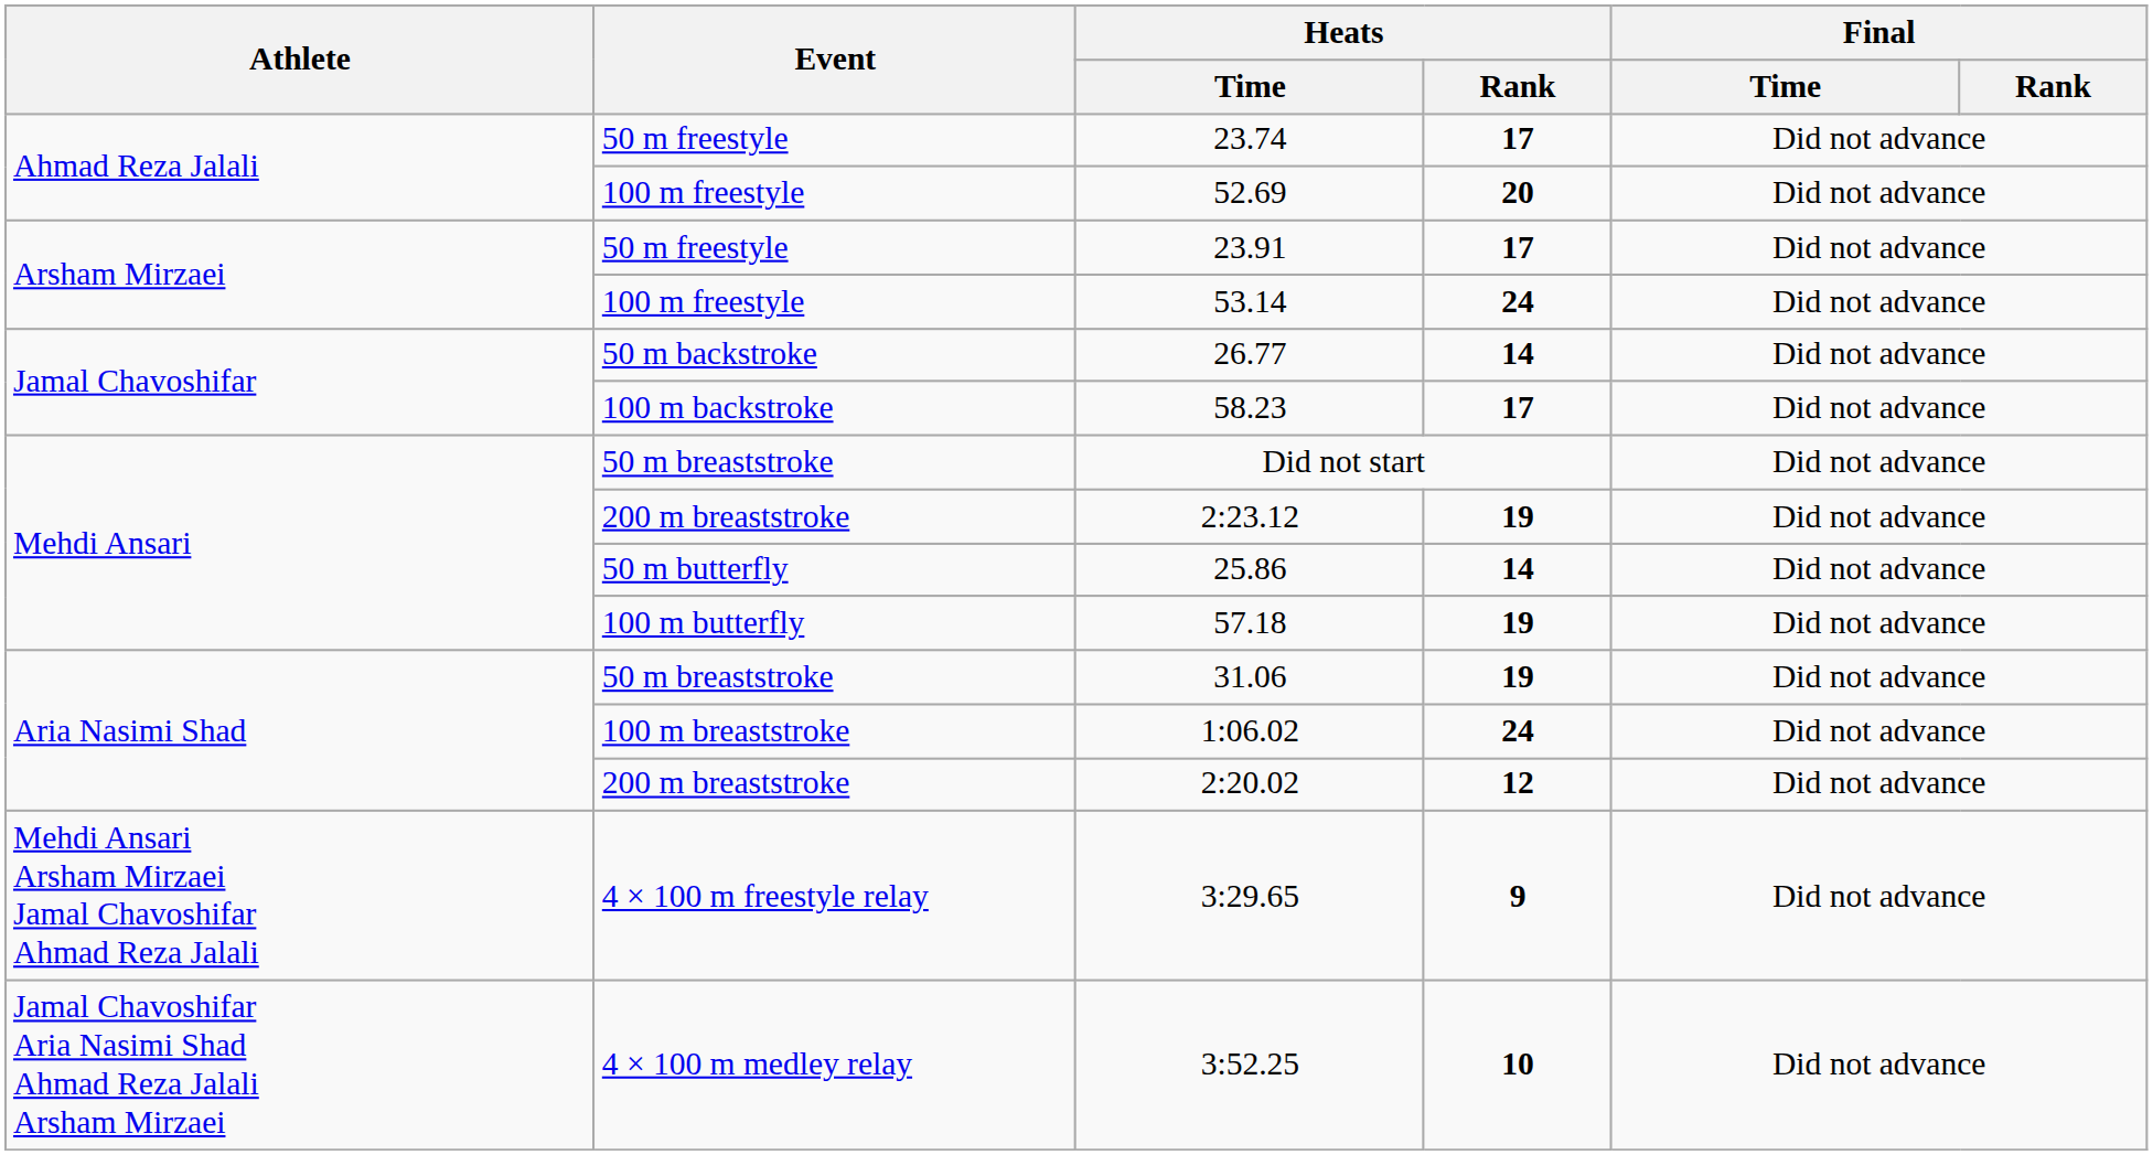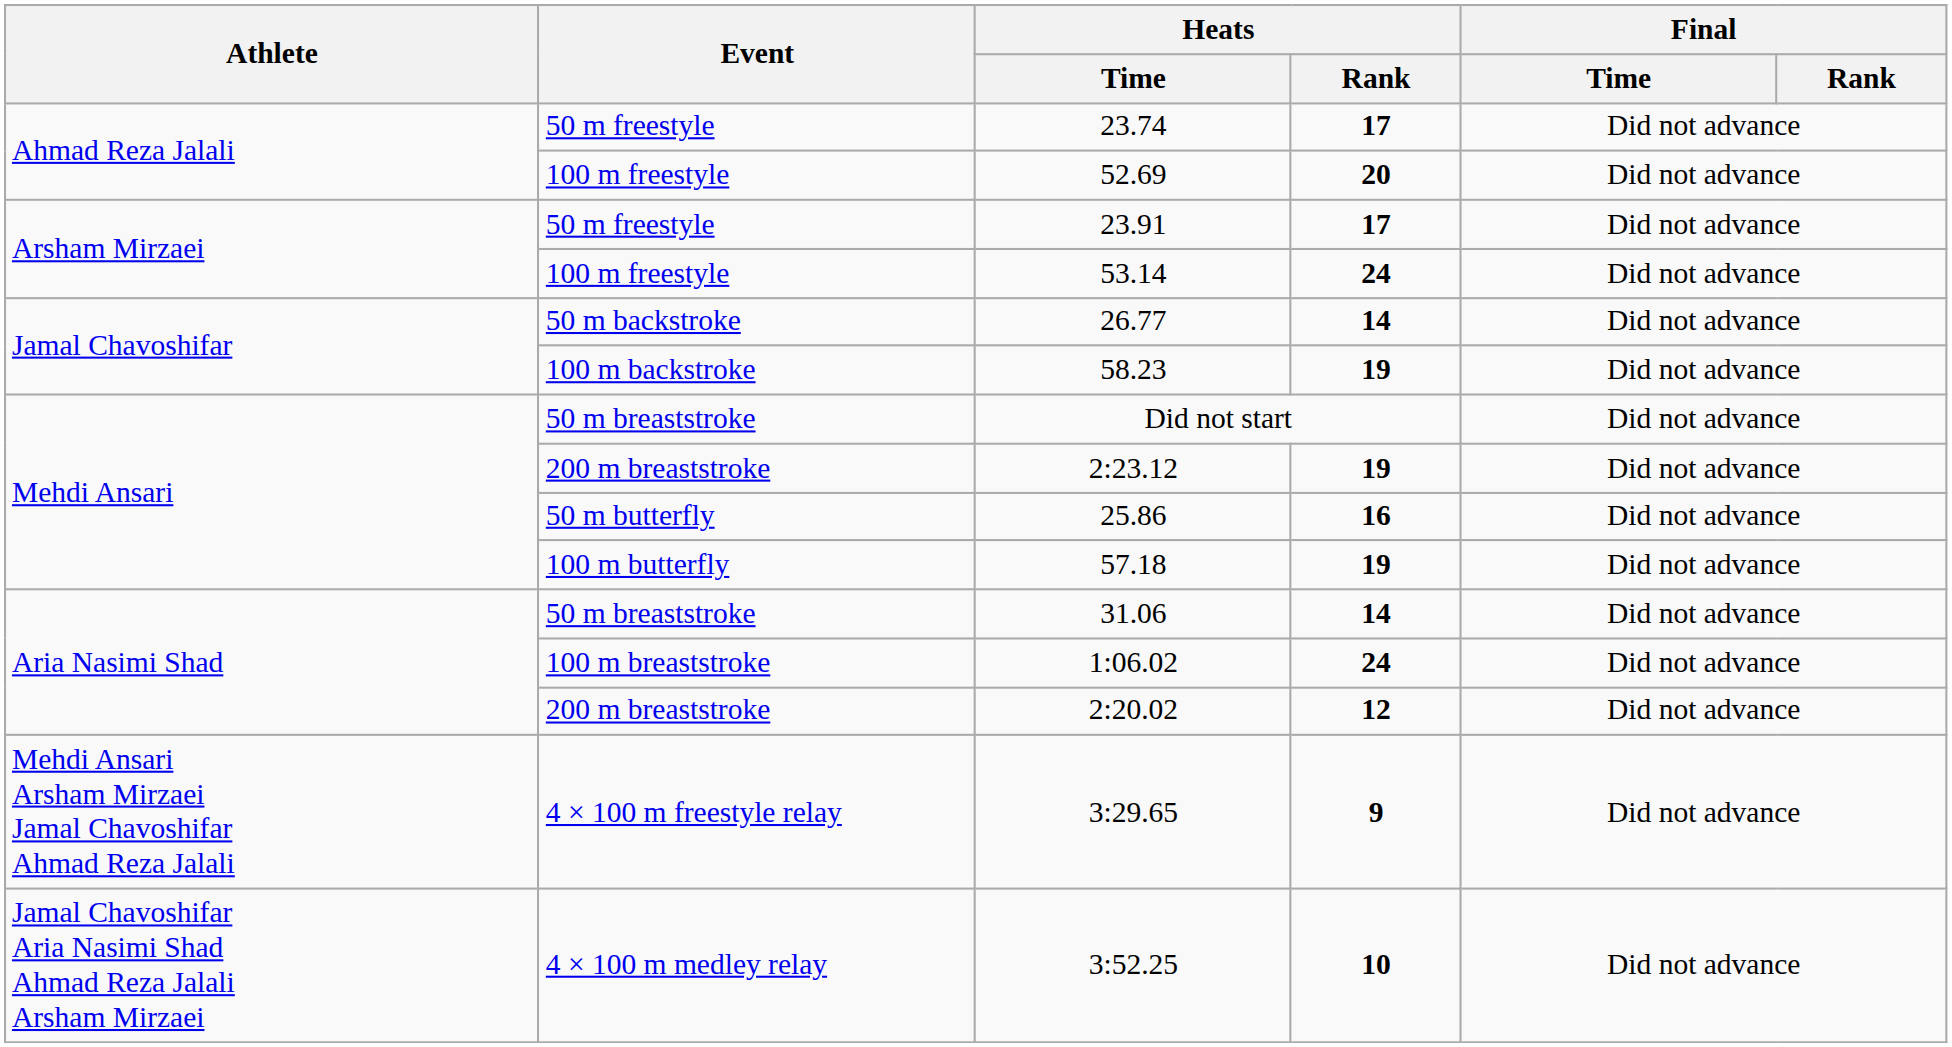 <table class="wikitable" width="75%" style="text-align:center; font-size:90%">
 <tr>
 <th rowspan="2" width="22%">Athlete</th>
 <th rowspan="2" width="18%">Event</th>
 <th colspan="2" width="20%">Heats</th>
 <th colspan="2" width="20%">Final</th>
 </tr>
 <tr>
 <th width="13%">Time</th>
 <th>Rank</th>
 <th width="13%">Time</th>
 <th>Rank</th>
 </tr>
 <tr>
 <td rowspan="2" align=left><a href='#'>Ahmad Reza Jalali</a></td>
 <td align=left><a href='#'>50 m freestyle</a></td>
 <td>23.74</td>
 <td><strong>17</strong></td>
 <td colspan=2>Did not advance</td>
 </tr>
 <tr>
 <td align=left><a href='#'>100 m freestyle</a></td>
 <td>52.69</td>
 <td><strong>20</strong></td>
 <td colspan=2>Did not advance</td>
 </tr>
 <tr>
 <td rowspan="2" align=left><a href='#'>Arsham Mirzaei</a></td>
 <td align=left><a href='#'>50 m freestyle</a></td>
 <td>23.91</td>
 <td><strong>17</strong></td>
 <td colspan=2>Did not advance</td>
 </tr>
 <tr>
 <td align=left><a href='#'>100 m freestyle</a></td>
 <td>53.14</td>
 <td><strong>24</strong></td>
 <td colspan=2>Did not advance</td>
 </tr>
 <tr>
 <td rowspan="2" align=left><a href='#'>Jamal Chavoshifar</a></td>
 <td align=left><a href='#'>50 m backstroke</a></td>
 <td>26.77</td>
 <td><strong>14</strong></td>
 <td colspan=2>Did not advance</td>
 </tr>
 <tr>
 <td align=left><a href='#'>100 m backstroke</a></td>
 <td>58.23</td>
-<td><strong>17</strong></td>
+<td><strong>19</strong></td>
 <td colspan=2>Did not advance</td>
 </tr>
 <tr>
 <td rowspan="4" align=left><a href='#'>Mehdi Ansari</a></td>
 <td align=left><a href='#'>50 m breaststroke</a></td>
 <td colspan=2>Did not start</td>
 <td colspan=2>Did not advance</td>
 </tr>
 <tr>
 <td align=left><a href='#'>200 m breaststroke</a></td>
 <td>2:23.12</td>
 <td><strong>19</strong></td>
 <td colspan=2>Did not advance</td>
 </tr>
 <tr>
 <td align=left><a href='#'>50 m butterfly</a></td>
 <td>25.86</td>
-<td><strong>14</strong></td>
+<td><strong>16</strong></td>
 <td colspan=2>Did not advance</td>
 </tr>
 <tr>
 <td align=left><a href='#'>100 m butterfly</a></td>
 <td>57.18</td>
 <td><strong>19</strong></td>
 <td colspan=2>Did not advance</td>
 </tr>
 <tr>
 <td rowspan="3" align=left><a href='#'>Aria Nasimi Shad</a></td>
 <td align=left><a href='#'>50 m breaststroke</a></td>
 <td>31.06</td>
-<td><strong>19</strong></td>
+<td><strong>14</strong></td>
 <td colspan=2>Did not advance</td>
 </tr>
 <tr>
 <td align=left><a href='#'>100 m breaststroke</a></td>
 <td>1:06.02</td>
 <td><strong>24</strong></td>
 <td colspan=2>Did not advance</td>
 </tr>
 <tr>
 <td align=left><a href='#'>200 m breaststroke</a></td>
 <td>2:20.02</td>
 <td><strong>12 </strong></td>
 <td colspan=2>Did not advance</td>
 </tr>
 <tr>
 <td align=left><a href='#'>Mehdi Ansari</a><br><a href='#'>Arsham Mirzaei</a><br><a href='#'>Jamal Chavoshifar</a><br><a href='#'>Ahmad Reza Jalali</a></td>
 <td align=left><a href='#'>4 × 100 m freestyle relay</a></td>
 <td>3:29.65</td>
 <td><strong>9</strong></td>
 <td colspan=2>Did not advance</td>
 </tr>
 <tr>
 <td align=left><a href='#'>Jamal Chavoshifar</a><br><a href='#'>Aria Nasimi Shad</a><br><a href='#'>Ahmad Reza Jalali</a><br><a href='#'>Arsham Mirzaei</a></td>
 <td align=left><a href='#'>4 × 100 m medley relay</a></td>
 <td>3:52.25</td>
 <td><strong>10 </strong></td>
 <td colspan=2>Did not advance</td>
 </tr>
 </table>
